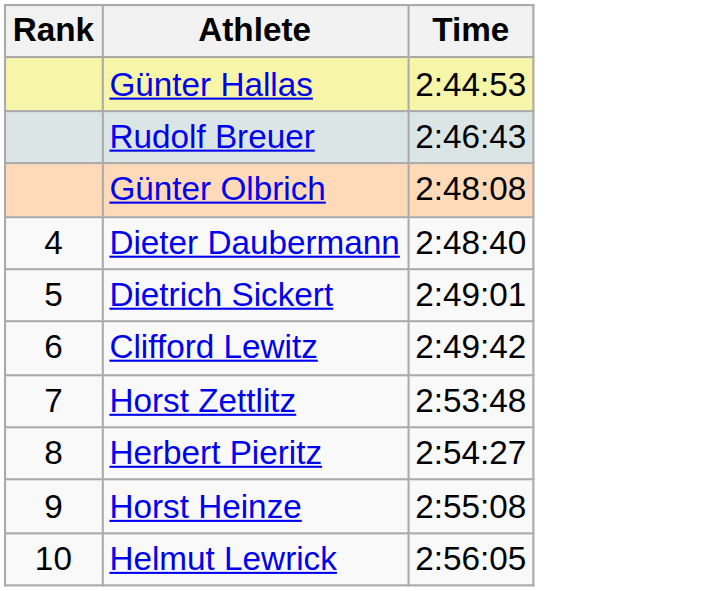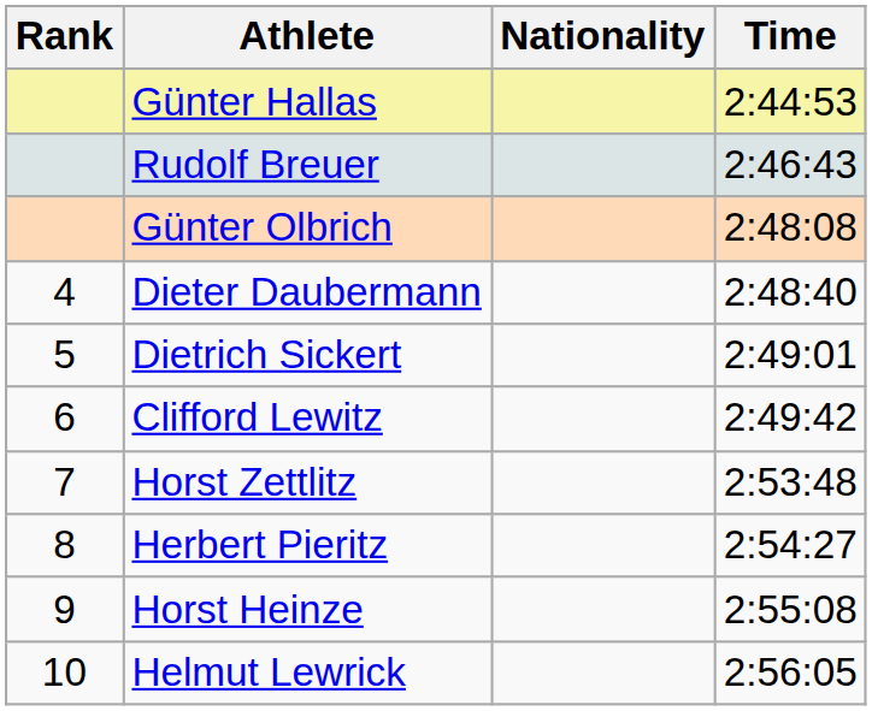 <table class="wikitable sortable">
 <tr>
 <th>Rank</th>
 <th>Athlete</th>
+<th>Nationality</th>
 <th>Time</th>
 </tr>
 <tr bgcolor="#F7F6A8">
 <td align=center></td>
 <td><a href='#'>Günter Hallas</a></td>
+<td></td>
 <td>2:44:53</td>
 </tr>
 <tr bgcolor="#DCE5E5">
 <td align=center></td>
 <td><a href='#'>Rudolf Breuer</a></td>
+<td></td>
 <td>2:46:43</td>
 </tr>
 <tr bgcolor="#FFDAB9">
 <td align=center></td>
 <td><a href='#'>Günter Olbrich</a></td>
+<td></td>
 <td>2:48:08</td>
 </tr>
 <tr>
 <td align=center>4</td>
 <td><a href='#'>Dieter Daubermann</a></td>
+<td></td>
 <td>2:48:40</td>
 </tr>
 <tr>
 <td align=center>5</td>
 <td><a href='#'>Dietrich Sickert</a></td>
+<td></td>
 <td>2:49:01</td>
 </tr>
 <tr>
 <td align=center>6</td>
 <td><a href='#'>Clifford Lewitz</a></td>
+<td></td>
 <td>2:49:42</td>
 </tr>
 <tr>
 <td align=center>7</td>
 <td><a href='#'>Horst Zettlitz</a></td>
+<td></td>
 <td>2:53:48</td>
 </tr>
 <tr>
 <td align=center>8</td>
 <td><a href='#'>Herbert Pieritz</a></td>
+<td></td>
 <td>2:54:27</td>
 </tr>
 <tr>
 <td align=center>9</td>
 <td><a href='#'>Horst Heinze</a></td>
+<td></td>
 <td>2:55:08</td>
 </tr>
 <tr>
 <td align=center>10</td>
 <td><a href='#'>Helmut Lewrick</a></td>
+<td></td>
 <td>2:56:05</td>
 </tr>
 </table>
